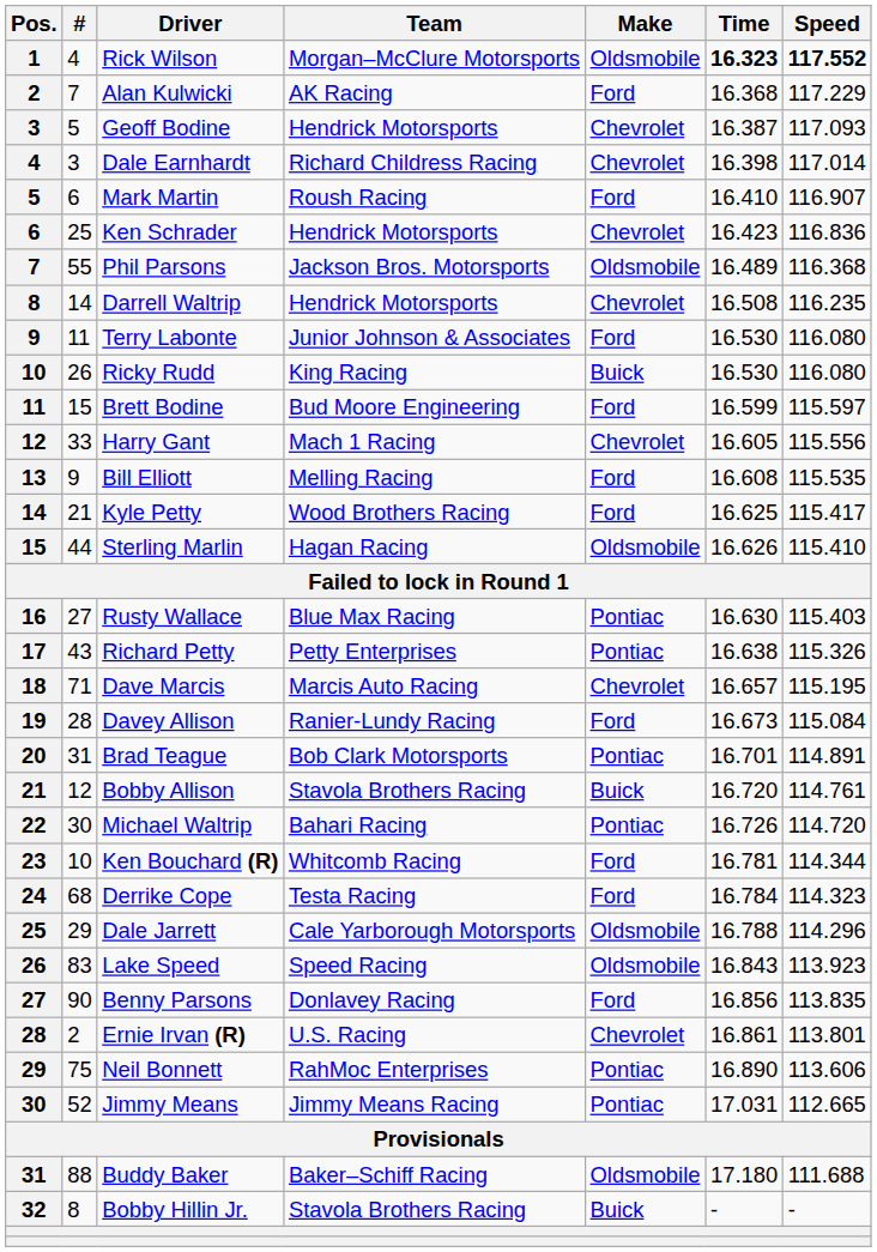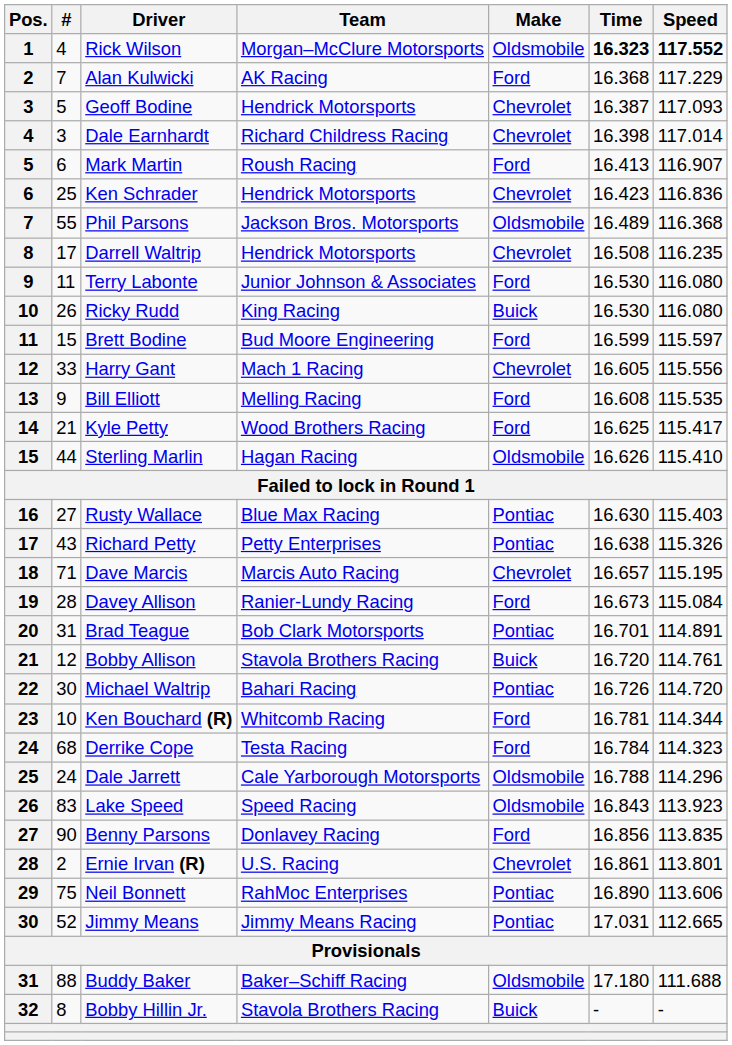 <table class="wikitable" style="font-size:95%">
 <tr>
 <th>Pos.</th>
 <th>#</th>
 <th>Driver</th>
 <th>Team</th>
 <th>Make</th>
 <th>Time</th>
 <th>Speed</th>
 </tr>
 <tr>
 <th>1</th>
 <td>4</td>
 <td><a href='#'>Rick Wilson</a></td>
 <td><a href='#'>Morgan–McClure Motorsports</a></td>
 <td><a href='#'>Oldsmobile</a></td>
 <td><strong>16.323</strong></td>
 <td><strong>117.552</strong></td>
 </tr>
 <tr>
 <th>2</th>
 <td>7</td>
 <td><a href='#'>Alan Kulwicki</a></td>
 <td><a href='#'>AK Racing</a></td>
 <td><a href='#'>Ford</a></td>
 <td>16.368</td>
 <td>117.229</td>
 </tr>
 <tr>
 <th>3</th>
 <td>5</td>
 <td><a href='#'>Geoff Bodine</a></td>
 <td><a href='#'>Hendrick Motorsports</a></td>
 <td><a href='#'>Chevrolet</a></td>
 <td>16.387</td>
 <td>117.093</td>
 </tr>
 <tr>
 <th>4</th>
 <td>3</td>
 <td><a href='#'>Dale Earnhardt</a></td>
 <td><a href='#'>Richard Childress Racing</a></td>
 <td><a href='#'>Chevrolet</a></td>
 <td>16.398</td>
 <td>117.014</td>
 </tr>
 <tr>
 <th>5</th>
 <td>6</td>
 <td><a href='#'>Mark Martin</a></td>
 <td><a href='#'>Roush Racing</a></td>
 <td><a href='#'>Ford</a></td>
-<td>16.410</td>
+<td>16.413</td>
 <td>116.907</td>
 </tr>
 <tr>
 <th>6</th>
 <td>25</td>
 <td><a href='#'>Ken Schrader</a></td>
 <td><a href='#'>Hendrick Motorsports</a></td>
 <td><a href='#'>Chevrolet</a></td>
 <td>16.423</td>
 <td>116.836</td>
 </tr>
 <tr>
 <th>7</th>
 <td>55</td>
 <td><a href='#'>Phil Parsons</a></td>
 <td><a href='#'>Jackson Bros. Motorsports</a></td>
 <td><a href='#'>Oldsmobile</a></td>
 <td>16.489</td>
 <td>116.368</td>
 </tr>
 <tr>
 <th>8</th>
-<td>14</td>
+<td>17</td>
 <td><a href='#'>Darrell Waltrip</a></td>
 <td><a href='#'>Hendrick Motorsports</a></td>
 <td><a href='#'>Chevrolet</a></td>
 <td>16.508</td>
 <td>116.235</td>
 </tr>
 <tr>
 <th>9</th>
 <td>11</td>
 <td><a href='#'>Terry Labonte</a></td>
 <td><a href='#'>Junior Johnson & Associates</a></td>
 <td><a href='#'>Ford</a></td>
 <td>16.530</td>
 <td>116.080</td>
 </tr>
 <tr>
 <th>10</th>
 <td>26</td>
 <td><a href='#'>Ricky Rudd</a></td>
 <td><a href='#'>King Racing</a></td>
 <td><a href='#'>Buick</a></td>
 <td>16.530</td>
 <td>116.080</td>
 </tr>
 <tr>
 <th>11</th>
 <td>15</td>
 <td><a href='#'>Brett Bodine</a></td>
 <td><a href='#'>Bud Moore Engineering</a></td>
 <td><a href='#'>Ford</a></td>
 <td>16.599</td>
 <td>115.597</td>
 </tr>
 <tr>
 <th>12</th>
 <td>33</td>
 <td><a href='#'>Harry Gant</a></td>
 <td><a href='#'>Mach 1 Racing</a></td>
 <td><a href='#'>Chevrolet</a></td>
 <td>16.605</td>
 <td>115.556</td>
 </tr>
 <tr>
 <th>13</th>
 <td>9</td>
 <td><a href='#'>Bill Elliott</a></td>
 <td><a href='#'>Melling Racing</a></td>
 <td><a href='#'>Ford</a></td>
 <td>16.608</td>
 <td>115.535</td>
 </tr>
 <tr>
 <th>14</th>
 <td>21</td>
 <td><a href='#'>Kyle Petty</a></td>
 <td><a href='#'>Wood Brothers Racing</a></td>
 <td><a href='#'>Ford</a></td>
 <td>16.625</td>
 <td>115.417</td>
 </tr>
 <tr>
 <th>15</th>
 <td>44</td>
 <td><a href='#'>Sterling Marlin</a></td>
 <td><a href='#'>Hagan Racing</a></td>
 <td><a href='#'>Oldsmobile</a></td>
 <td>16.626</td>
 <td>115.410</td>
 </tr>
 <tr>
 <th colspan="7">Failed to lock in Round 1</th>
 </tr>
 <tr>
 <th>16</th>
 <td>27</td>
 <td><a href='#'>Rusty Wallace</a></td>
 <td><a href='#'>Blue Max Racing</a></td>
 <td><a href='#'>Pontiac</a></td>
 <td>16.630</td>
 <td>115.403</td>
 </tr>
 <tr>
 <th>17</th>
 <td>43</td>
 <td><a href='#'>Richard Petty</a></td>
 <td><a href='#'>Petty Enterprises</a></td>
 <td><a href='#'>Pontiac</a></td>
 <td>16.638</td>
 <td>115.326</td>
 </tr>
 <tr>
 <th>18</th>
 <td>71</td>
 <td><a href='#'>Dave Marcis</a></td>
 <td><a href='#'>Marcis Auto Racing</a></td>
 <td><a href='#'>Chevrolet</a></td>
 <td>16.657</td>
 <td>115.195</td>
 </tr>
 <tr>
 <th>19</th>
 <td>28</td>
 <td><a href='#'>Davey Allison</a></td>
 <td><a href='#'>Ranier-Lundy Racing</a></td>
 <td><a href='#'>Ford</a></td>
 <td>16.673</td>
 <td>115.084</td>
 </tr>
 <tr>
 <th>20</th>
 <td>31</td>
 <td><a href='#'>Brad Teague</a></td>
 <td><a href='#'>Bob Clark Motorsports</a></td>
 <td><a href='#'>Pontiac</a></td>
 <td>16.701</td>
 <td>114.891</td>
 </tr>
 <tr>
 <th>21</th>
 <td>12</td>
 <td><a href='#'>Bobby Allison</a></td>
 <td><a href='#'>Stavola Brothers Racing</a></td>
 <td><a href='#'>Buick</a></td>
 <td>16.720</td>
 <td>114.761</td>
 </tr>
 <tr>
 <th>22</th>
 <td>30</td>
 <td><a href='#'>Michael Waltrip</a></td>
 <td><a href='#'>Bahari Racing</a></td>
 <td><a href='#'>Pontiac</a></td>
 <td>16.726</td>
 <td>114.720</td>
 </tr>
 <tr>
 <th>23</th>
 <td>10</td>
 <td><a href='#'>Ken Bouchard</a> <strong>(R)</strong></td>
 <td><a href='#'>Whitcomb Racing</a></td>
 <td><a href='#'>Ford</a></td>
 <td>16.781</td>
 <td>114.344</td>
 </tr>
 <tr>
 <th>24</th>
 <td>68</td>
 <td><a href='#'>Derrike Cope</a></td>
 <td><a href='#'>Testa Racing</a></td>
 <td><a href='#'>Ford</a></td>
 <td>16.784</td>
 <td>114.323</td>
 </tr>
 <tr>
 <th>25</th>
-<td>29</td>
+<td>24</td>
 <td><a href='#'>Dale Jarrett</a></td>
 <td><a href='#'>Cale Yarborough Motorsports</a></td>
 <td><a href='#'>Oldsmobile</a></td>
 <td>16.788</td>
 <td>114.296</td>
 </tr>
 <tr>
 <th>26</th>
 <td>83</td>
 <td><a href='#'>Lake Speed</a></td>
 <td><a href='#'>Speed Racing</a></td>
 <td><a href='#'>Oldsmobile</a></td>
 <td>16.843</td>
 <td>113.923</td>
 </tr>
 <tr>
 <th>27</th>
 <td>90</td>
 <td><a href='#'>Benny Parsons</a></td>
 <td><a href='#'>Donlavey Racing</a></td>
 <td><a href='#'>Ford</a></td>
 <td>16.856</td>
 <td>113.835</td>
 </tr>
 <tr>
 <th>28</th>
 <td>2</td>
 <td><a href='#'>Ernie Irvan</a> <strong>(R)</strong></td>
 <td><a href='#'>U.S. Racing</a></td>
 <td><a href='#'>Chevrolet</a></td>
 <td>16.861</td>
 <td>113.801</td>
 </tr>
 <tr>
 <th>29</th>
 <td>75</td>
 <td><a href='#'>Neil Bonnett</a></td>
 <td><a href='#'>RahMoc Enterprises</a></td>
 <td><a href='#'>Pontiac</a></td>
 <td>16.890</td>
 <td>113.606</td>
 </tr>
 <tr>
 <th>30</th>
 <td>52</td>
 <td><a href='#'>Jimmy Means</a></td>
 <td><a href='#'>Jimmy Means Racing</a></td>
 <td><a href='#'>Pontiac</a></td>
 <td>17.031</td>
 <td>112.665</td>
 </tr>
 <tr>
 <th colspan="7">Provisionals</th>
 </tr>
 <tr>
 <th>31</th>
 <td>88</td>
 <td><a href='#'>Buddy Baker</a></td>
 <td><a href='#'>Baker–Schiff Racing</a></td>
 <td><a href='#'>Oldsmobile</a></td>
 <td>17.180</td>
 <td>111.688</td>
 </tr>
 <tr>
 <th>32</th>
 <td>8</td>
 <td><a href='#'>Bobby Hillin Jr.</a></td>
 <td><a href='#'>Stavola Brothers Racing</a></td>
 <td><a href='#'>Buick</a></td>
 <td>-</td>
 <td>-</td>
 </tr>
 <tr>
 <th colspan="7"></th>
 </tr>
 <tr>
 <th colspan="7"></th>
 </tr>
 </table>
